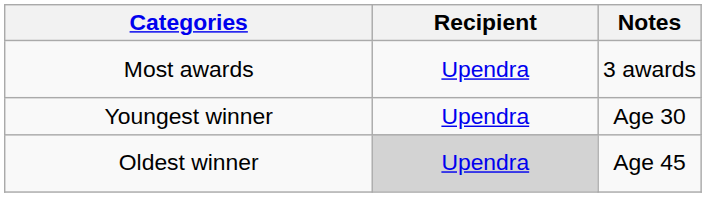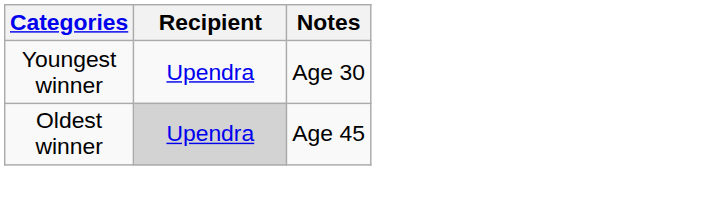 <table class="wikitable" style="text-align: center">
 <tr>
 <th width="25"><strong><a href='#'>Categories</a></strong></th>
 <th width="100">Recipient</th>
 <th>Notes</th>
-</tr>
-<tr style="height:2.5em;">
-<td width="250">Most awards</td>
-<td width="150"><a href='#'>Upendra</a></td>
-<td>3 awards</td>
 </tr>
 <tr>
 <td>Youngest winner</td>
 <td><a href='#'>Upendra</a></td>
 <td>Age 30</td>
 </tr>
 <tr style="height:2.5em;">
 <td>Oldest winner</td>
 <td style="background: lightgrey;"><a href='#'>Upendra</a></td>
 <td>Age 45</td>
 </tr>
 </table>
